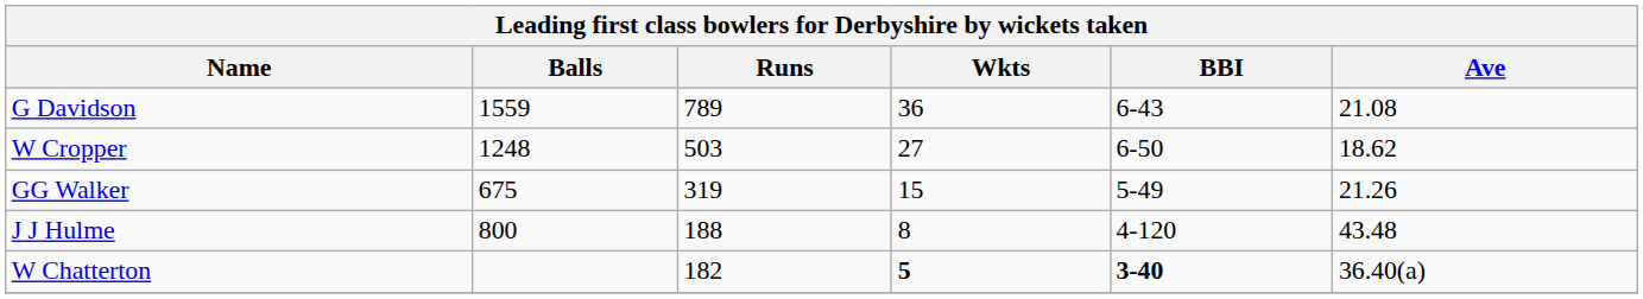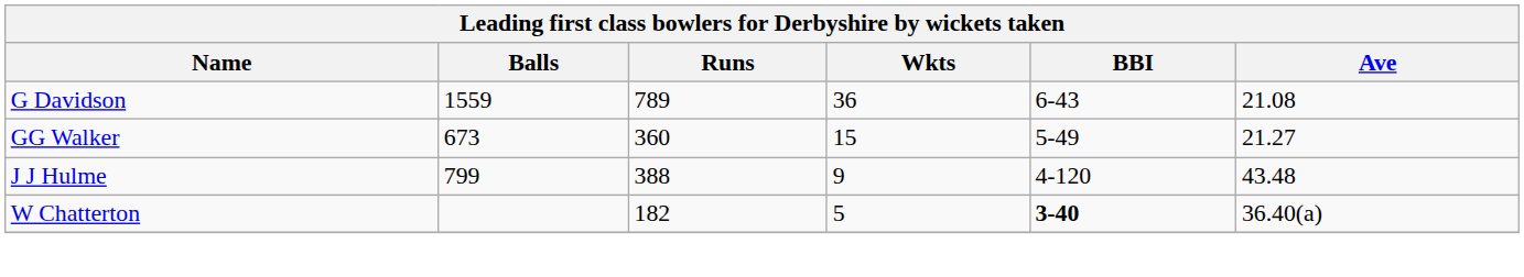 <table class="wikitable" width="80%">
 <tr bgcolor="#efefef">
 <th colspan=6>Leading first class bowlers for Derbyshire by  wickets taken</th>
 </tr>
 <tr bgcolor="#efefef">
 <th>Name</th>
 <th>Balls</th>
 <th>Runs</th>
 <th>Wkts</th>
 <th>BBI</th>
 <th><a href='#'>Ave</a></th>
 </tr>
 <tr>
 <td><a href='#'>G Davidson</a></td>
 <td>1559</td>
 <td>789</td>
 <td>36</td>
 <td>6-43</td>
 <td>21.08</td>
 </tr>
 <tr>
-<td><a href='#'>W Cropper</a></td>
-<td>1248</td>
-<td>503</td>
-<td>27</td>
-<td>6-50</td>
-<td>18.62</td>
-</tr>
-<tr>
 <td><a href='#'>GG Walker</a></td>
-<td>675</td>
-<td>319</td>
+<td>673</td>
+<td>360</td>
 <td>15</td>
 <td>5-49</td>
-<td>21.26</td>
+<td>21.27</td>
 </tr>
 <tr>
 <td><a href='#'>J J Hulme</a></td>
-<td>800</td>
-<td>188</td>
-<td>8</td>
+<td>799</td>
+<td>388</td>
+<td>9</td>
 <td>4-120</td>
 <td>43.48</td>
 </tr>
 <tr>
 <td><a href='#'>W Chatterton</a></td>
 <td></td>
 <td>182</td>
-<td><strong>5</strong></td>
+<td>5</td>
 <td><strong>3-40</strong></td>
 <td>36.40(a)</td>
 </tr>
 <tr>
 </tr>
 </table>
